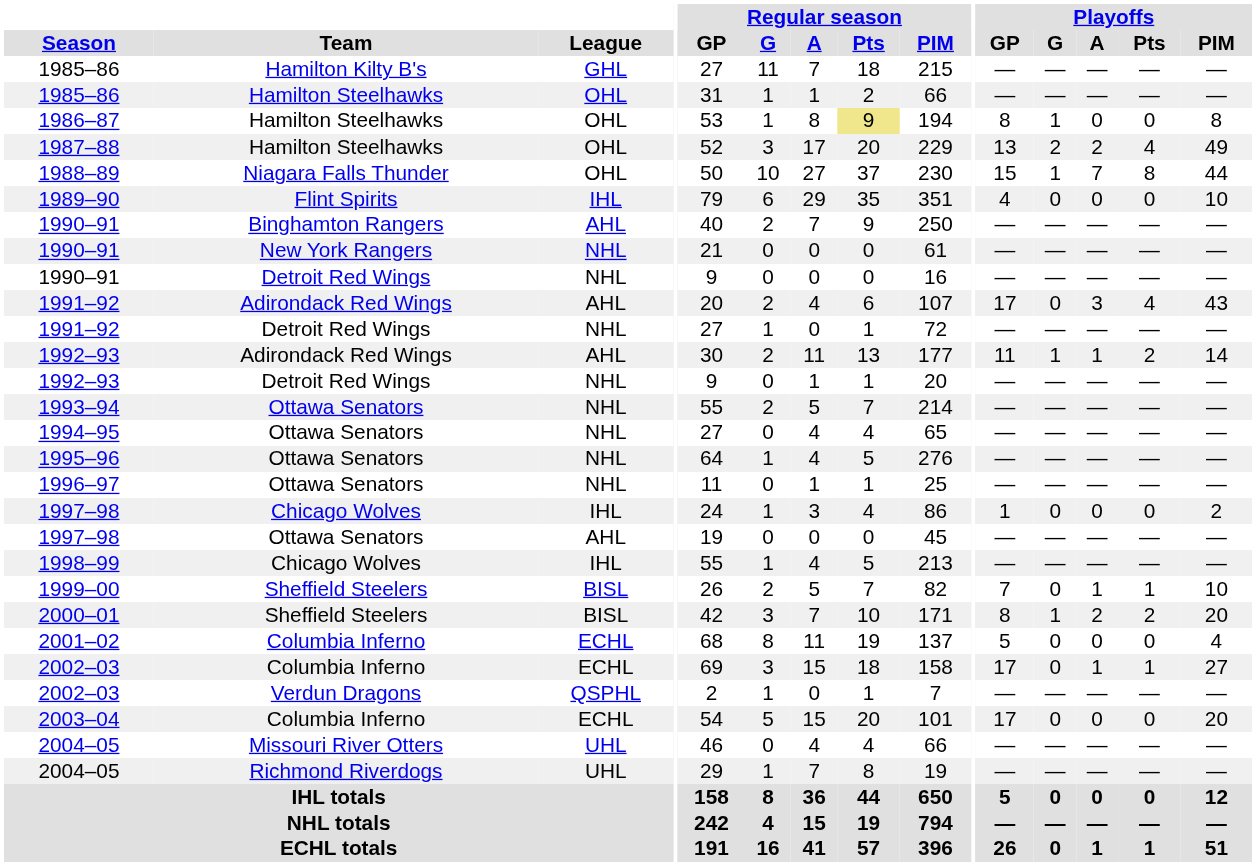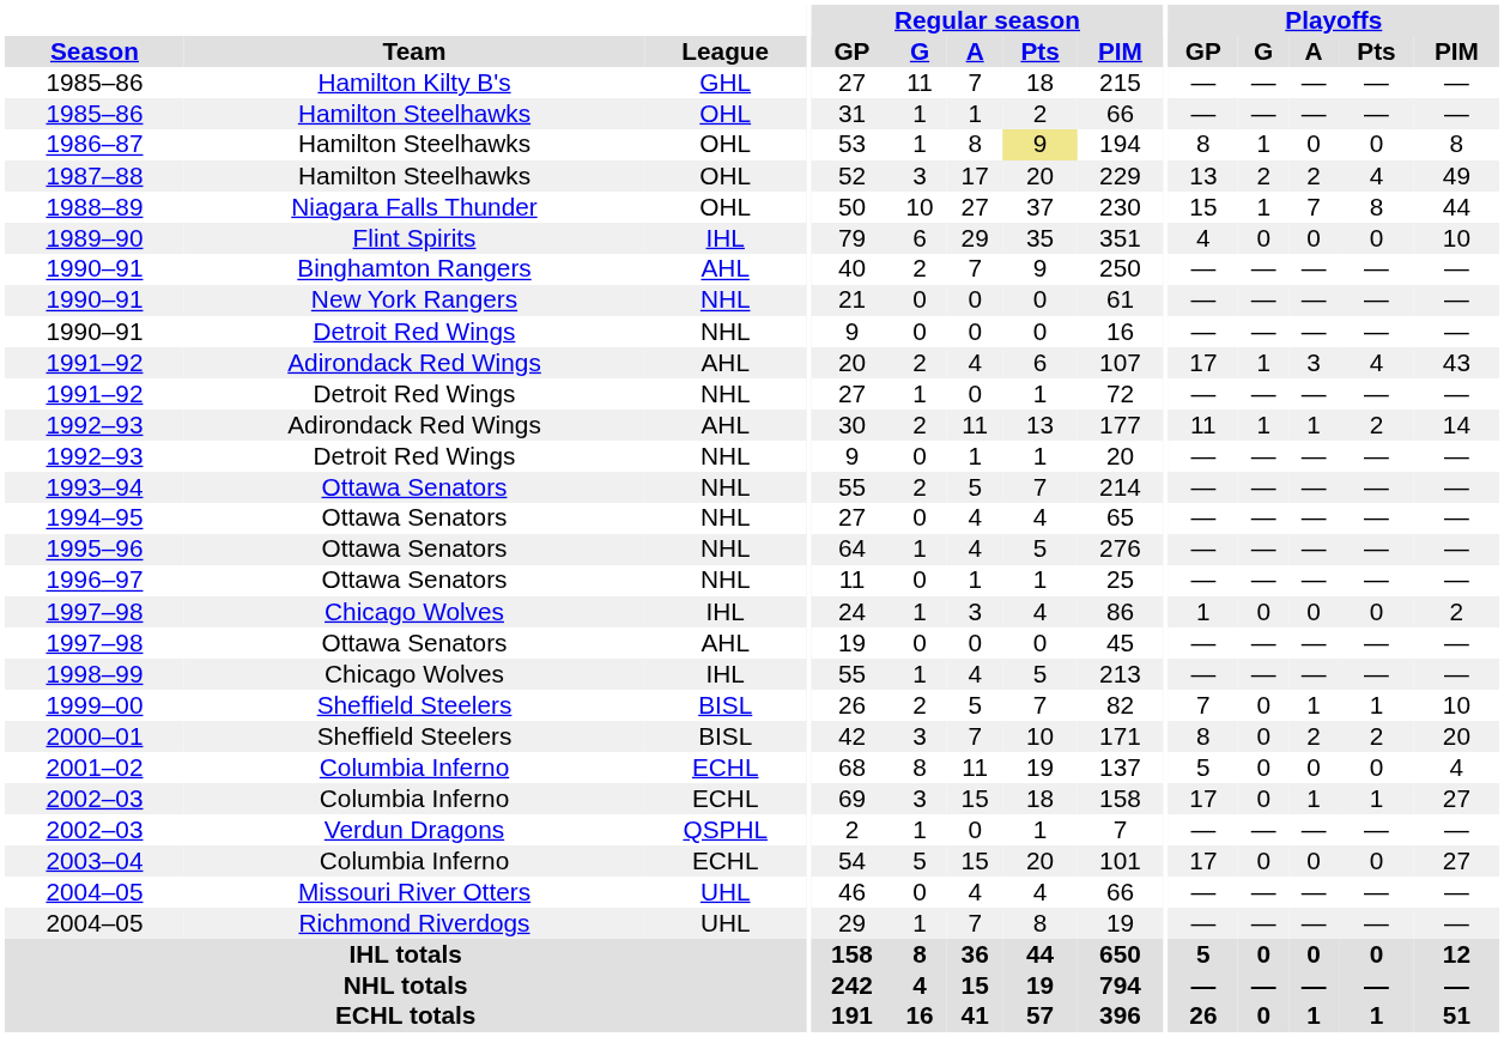 <table border="0" cellpadding="1" cellspacing="0" style="text-align:center; width:60em">
 <tr bgcolor="#e0e0e0">
 <th colspan="3" bgcolor="#ffffff"></th>
 <th rowspan="100" bgcolor="#ffffff"></th>
 <th colspan="5"><a href='#'>Regular season</a></th>
 <th rowspan="100" bgcolor="#ffffff"></th>
 <th colspan="5"><a href='#'>Playoffs</a></th>
 </tr>
 <tr bgcolor="#e0e0e0">
 <th><a href='#'>Season</a></th>
 <th>Team</th>
 <th>League</th>
 <th>GP</th>
 <th><a href='#'>G</a></th>
 <th><a href='#'>A</a></th>
 <th><a href='#'>Pts</a></th>
 <th><a href='#'>PIM</a></th>
 <th>GP</th>
 <th>G</th>
 <th>A</th>
 <th>Pts</th>
 <th>PIM</th>
 </tr>
 <tr>
 <td>1985–86</td>
 <td><a href='#'>Hamilton Kilty B's</a></td>
 <td><a href='#'>GHL</a></td>
 <td>27</td>
 <td>11</td>
 <td>7</td>
 <td>18</td>
 <td>215</td>
 <td>—</td>
 <td>—</td>
 <td>—</td>
 <td>—</td>
 <td>—</td>
 </tr>
 <tr bgcolor="#f0f0f0">
 <td><a href='#'>1985–86</a></td>
 <td><a href='#'>Hamilton Steelhawks</a></td>
 <td><a href='#'>OHL</a></td>
 <td>31</td>
 <td>1</td>
 <td>1</td>
 <td>2</td>
 <td>66</td>
 <td>—</td>
 <td>—</td>
 <td>—</td>
 <td>—</td>
 <td>—</td>
 </tr>
 <tr>
 <td><a href='#'>1986–87</a></td>
 <td>Hamilton Steelhawks</td>
 <td>OHL</td>
 <td>53</td>
 <td>1</td>
 <td>8</td>
 <td style="background: khaki;">9</td>
 <td>194</td>
 <td>8</td>
 <td>1</td>
 <td>0</td>
 <td>0</td>
 <td>8</td>
 </tr>
 <tr bgcolor="#f0f0f0">
 <td><a href='#'>1987–88</a></td>
 <td>Hamilton Steelhawks</td>
 <td>OHL</td>
 <td>52</td>
 <td>3</td>
 <td>17</td>
 <td>20</td>
 <td>229</td>
 <td>13</td>
 <td>2</td>
 <td>2</td>
 <td>4</td>
 <td>49</td>
 </tr>
 <tr>
 <td><a href='#'>1988–89</a></td>
 <td><a href='#'>Niagara Falls Thunder</a></td>
 <td>OHL</td>
 <td>50</td>
 <td>10</td>
 <td>27</td>
 <td>37</td>
 <td>230</td>
 <td>15</td>
 <td>1</td>
 <td>7</td>
 <td>8</td>
 <td>44</td>
 </tr>
 <tr bgcolor="#f0f0f0">
 <td><a href='#'>1989–90</a></td>
 <td><a href='#'>Flint Spirits</a></td>
 <td><a href='#'>IHL</a></td>
 <td>79</td>
 <td>6</td>
 <td>29</td>
 <td>35</td>
 <td>351</td>
 <td>4</td>
 <td>0</td>
 <td>0</td>
 <td>0</td>
 <td>10</td>
 </tr>
 <tr>
 <td><a href='#'>1990–91</a></td>
 <td><a href='#'>Binghamton Rangers</a></td>
 <td><a href='#'>AHL</a></td>
 <td>40</td>
 <td>2</td>
 <td>7</td>
 <td>9</td>
 <td>250</td>
 <td>—</td>
 <td>—</td>
 <td>—</td>
 <td>—</td>
 <td>—</td>
 </tr>
 <tr bgcolor="#f0f0f0">
 <td><a href='#'>1990–91</a></td>
 <td><a href='#'>New York Rangers</a></td>
 <td><a href='#'>NHL</a></td>
 <td>21</td>
 <td>0</td>
 <td>0</td>
 <td>0</td>
 <td>61</td>
 <td>—</td>
 <td>—</td>
 <td>—</td>
 <td>—</td>
 <td>—</td>
 </tr>
 <tr>
 <td>1990–91</td>
 <td><a href='#'>Detroit Red Wings</a></td>
 <td>NHL</td>
 <td>9</td>
 <td>0</td>
 <td>0</td>
 <td>0</td>
 <td>16</td>
 <td>—</td>
 <td>—</td>
 <td>—</td>
 <td>—</td>
 <td>—</td>
 </tr>
 <tr bgcolor="#f0f0f0">
 <td><a href='#'>1991–92</a></td>
 <td><a href='#'>Adirondack Red Wings</a></td>
 <td>AHL</td>
 <td>20</td>
 <td>2</td>
 <td>4</td>
 <td>6</td>
 <td>107</td>
 <td>17</td>
-<td>0</td>
+<td>1</td>
 <td>3</td>
 <td>4</td>
 <td>43</td>
 </tr>
 <tr>
 <td><a href='#'>1991–92</a></td>
 <td>Detroit Red Wings</td>
 <td>NHL</td>
 <td>27</td>
 <td>1</td>
 <td>0</td>
 <td>1</td>
 <td>72</td>
 <td>—</td>
 <td>—</td>
 <td>—</td>
 <td>—</td>
 <td>—</td>
 </tr>
 <tr bgcolor="#f0f0f0">
 <td><a href='#'>1992–93</a></td>
 <td>Adirondack Red Wings</td>
 <td>AHL</td>
 <td>30</td>
 <td>2</td>
 <td>11</td>
 <td>13</td>
 <td>177</td>
 <td>11</td>
 <td>1</td>
 <td>1</td>
 <td>2</td>
 <td>14</td>
 </tr>
 <tr>
 <td><a href='#'>1992–93</a></td>
 <td>Detroit Red Wings</td>
 <td>NHL</td>
 <td>9</td>
 <td>0</td>
 <td>1</td>
 <td>1</td>
 <td>20</td>
 <td>—</td>
 <td>—</td>
 <td>—</td>
 <td>—</td>
 <td>—</td>
 </tr>
 <tr bgcolor="#f0f0f0">
 <td><a href='#'>1993–94</a></td>
 <td><a href='#'>Ottawa Senators</a></td>
 <td>NHL</td>
 <td>55</td>
 <td>2</td>
 <td>5</td>
 <td>7</td>
 <td>214</td>
 <td>—</td>
 <td>—</td>
 <td>—</td>
 <td>—</td>
 <td>—</td>
 </tr>
 <tr>
 <td><a href='#'>1994–95</a></td>
 <td>Ottawa Senators</td>
 <td>NHL</td>
 <td>27</td>
 <td>0</td>
 <td>4</td>
 <td>4</td>
 <td>65</td>
 <td>—</td>
 <td>—</td>
 <td>—</td>
 <td>—</td>
 <td>—</td>
 </tr>
 <tr bgcolor="#f0f0f0">
 <td><a href='#'>1995–96</a></td>
 <td>Ottawa Senators</td>
 <td>NHL</td>
 <td>64</td>
 <td>1</td>
 <td>4</td>
 <td>5</td>
 <td>276</td>
 <td>—</td>
 <td>—</td>
 <td>—</td>
 <td>—</td>
 <td>—</td>
 </tr>
 <tr>
 <td><a href='#'>1996–97</a></td>
 <td>Ottawa Senators</td>
 <td>NHL</td>
 <td>11</td>
 <td>0</td>
 <td>1</td>
 <td>1</td>
 <td>25</td>
 <td>—</td>
 <td>—</td>
 <td>—</td>
 <td>—</td>
 <td>—</td>
 </tr>
 <tr bgcolor="#f0f0f0">
 <td><a href='#'>1997–98</a></td>
 <td><a href='#'>Chicago Wolves</a></td>
 <td>IHL</td>
 <td>24</td>
 <td>1</td>
 <td>3</td>
 <td>4</td>
 <td>86</td>
 <td>1</td>
 <td>0</td>
 <td>0</td>
 <td>0</td>
 <td>2</td>
 </tr>
 <tr>
 <td><a href='#'>1997–98</a></td>
 <td>Ottawa Senators</td>
 <td>AHL</td>
 <td>19</td>
 <td>0</td>
 <td>0</td>
 <td>0</td>
 <td>45</td>
 <td>—</td>
 <td>—</td>
 <td>—</td>
 <td>—</td>
 <td>—</td>
 </tr>
 <tr bgcolor="#f0f0f0">
 <td><a href='#'>1998–99</a></td>
 <td>Chicago Wolves</td>
 <td>IHL</td>
 <td>55</td>
 <td>1</td>
 <td>4</td>
 <td>5</td>
 <td>213</td>
 <td>—</td>
 <td>—</td>
 <td>—</td>
 <td>—</td>
 <td>—</td>
 </tr>
 <tr>
 <td><a href='#'>1999–00</a></td>
 <td><a href='#'>Sheffield Steelers</a></td>
 <td><a href='#'>BISL</a></td>
 <td>26</td>
 <td>2</td>
 <td>5</td>
 <td>7</td>
 <td>82</td>
 <td>7</td>
 <td>0</td>
 <td>1</td>
 <td>1</td>
 <td>10</td>
 </tr>
 <tr bgcolor="#f0f0f0">
 <td><a href='#'>2000–01</a></td>
 <td>Sheffield Steelers</td>
 <td>BISL</td>
 <td>42</td>
 <td>3</td>
 <td>7</td>
 <td>10</td>
 <td>171</td>
 <td>8</td>
-<td>1</td>
+<td>0</td>
 <td>2</td>
 <td>2</td>
 <td>20</td>
 </tr>
 <tr>
 <td><a href='#'>2001–02</a></td>
 <td><a href='#'>Columbia Inferno</a></td>
 <td><a href='#'>ECHL</a></td>
 <td>68</td>
 <td>8</td>
 <td>11</td>
 <td>19</td>
 <td>137</td>
 <td>5</td>
 <td>0</td>
 <td>0</td>
 <td>0</td>
 <td>4</td>
 </tr>
 <tr bgcolor="#f0f0f0">
 <td><a href='#'>2002–03</a></td>
 <td>Columbia Inferno</td>
 <td>ECHL</td>
 <td>69</td>
 <td>3</td>
 <td>15</td>
 <td>18</td>
 <td>158</td>
 <td>17</td>
 <td>0</td>
 <td>1</td>
 <td>1</td>
 <td>27</td>
 </tr>
 <tr>
 <td><a href='#'>2002–03</a></td>
 <td><a href='#'>Verdun Dragons</a></td>
 <td><a href='#'>QSPHL</a></td>
 <td>2</td>
 <td>1</td>
 <td>0</td>
 <td>1</td>
 <td>7</td>
 <td>—</td>
 <td>—</td>
 <td>—</td>
 <td>—</td>
 <td>—</td>
 </tr>
 <tr bgcolor="#f0f0f0">
 <td><a href='#'>2003–04</a></td>
 <td>Columbia Inferno</td>
 <td>ECHL</td>
 <td>54</td>
 <td>5</td>
 <td>15</td>
 <td>20</td>
 <td>101</td>
 <td>17</td>
 <td>0</td>
 <td>0</td>
 <td>0</td>
-<td>20</td>
+<td>27</td>
 </tr>
 <tr>
 <td><a href='#'>2004–05</a></td>
 <td><a href='#'>Missouri River Otters</a></td>
 <td><a href='#'>UHL</a></td>
 <td>46</td>
 <td>0</td>
 <td>4</td>
 <td>4</td>
 <td>66</td>
 <td>—</td>
 <td>—</td>
 <td>—</td>
 <td>—</td>
 <td>—</td>
 </tr>
 <tr bgcolor="#f0f0f0">
 <td>2004–05</td>
 <td><a href='#'>Richmond Riverdogs</a></td>
 <td>UHL</td>
 <td>29</td>
 <td>1</td>
 <td>7</td>
 <td>8</td>
 <td>19</td>
 <td>—</td>
 <td>—</td>
 <td>—</td>
 <td>—</td>
 <td>—</td>
 </tr>
 <tr bgcolor="#e0e0e0">
 <th colspan="3">IHL totals</th>
 <th>158</th>
 <th>8</th>
 <th>36</th>
 <th>44</th>
 <th>650</th>
 <th>5</th>
 <th>0</th>
 <th>0</th>
 <th>0</th>
 <th>12</th>
 </tr>
 <tr bgcolor="#e0e0e0">
 <th colspan="3">NHL totals</th>
 <th>242</th>
 <th>4</th>
 <th>15</th>
 <th>19</th>
 <th>794</th>
 <th>—</th>
 <th>—</th>
 <th>—</th>
 <th>—</th>
 <th>—</th>
 </tr>
 <tr bgcolor="#e0e0e0">
 <th colspan="3">ECHL totals</th>
 <th>191</th>
 <th>16</th>
 <th>41</th>
 <th>57</th>
 <th>396</th>
 <th>26</th>
 <th>0</th>
 <th>1</th>
 <th>1</th>
 <th>51</th>
 </tr>
 </table>
